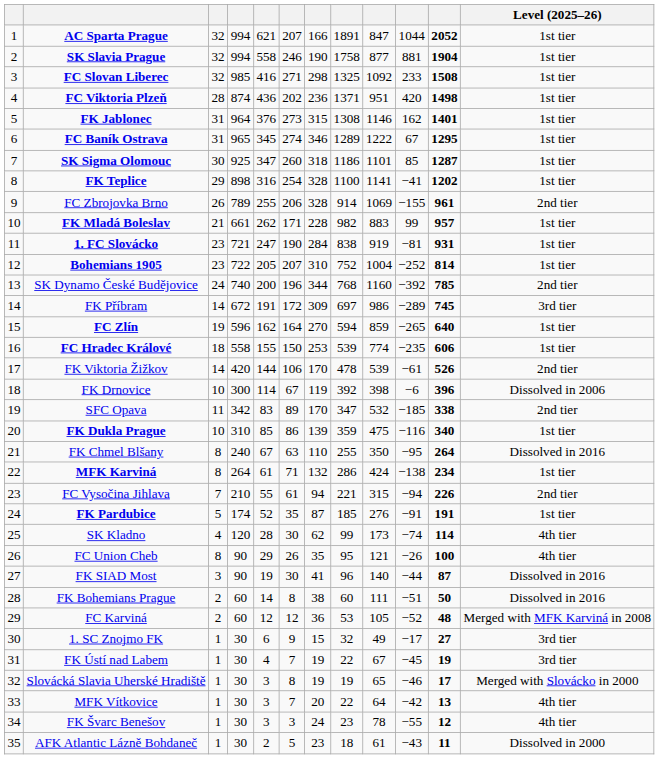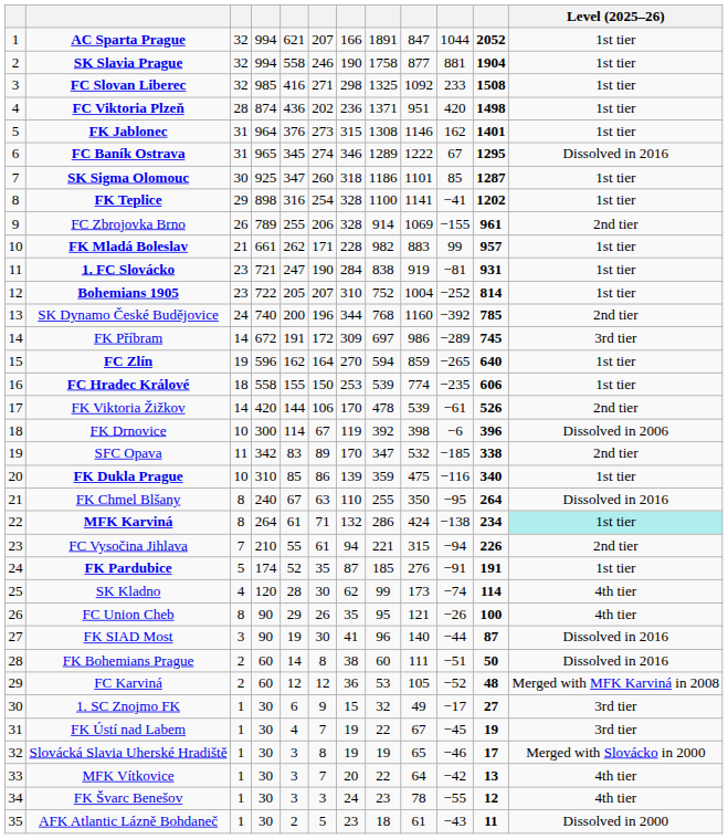 <table class="wikitable sortable" style="text-align:center;">
 <tr style="background:#efefef;">
 <th></th>
 <th></th>
 <th></th>
 <th></th>
 <th></th>
 <th></th>
 <th></th>
 <th></th>
 <th></th>
 <th></th>
 <th></th>
 <th>Level (2025–26)</th>
 </tr>
 <tr>
 <td>1</td>
 <td><strong><a href='#'>AC Sparta Prague</a></strong></td>
 <td>32</td>
 <td>994</td>
 <td>621</td>
 <td>207</td>
 <td>166</td>
 <td>1891</td>
 <td>847</td>
 <td>1044</td>
 <td><strong>2052</strong></td>
 <td>1st tier</td>
 </tr>
 <tr>
 <td>2</td>
 <td><strong><a href='#'>SK Slavia Prague</a></strong></td>
 <td>32</td>
 <td>994</td>
 <td>558</td>
 <td>246</td>
 <td>190</td>
 <td>1758</td>
 <td>877</td>
 <td>881</td>
 <td><strong>1904</strong></td>
 <td>1st tier</td>
 </tr>
 <tr>
 <td>3</td>
 <td><strong><a href='#'>FC Slovan Liberec</a></strong></td>
 <td>32</td>
 <td>985</td>
 <td>416</td>
 <td>271</td>
 <td>298</td>
 <td>1325</td>
 <td>1092</td>
 <td>233</td>
 <td><strong>1508</strong></td>
 <td>1st tier</td>
 </tr>
 <tr>
 <td>4</td>
 <td><strong><a href='#'>FC Viktoria Plzeň</a></strong></td>
 <td>28</td>
 <td>874</td>
 <td>436</td>
 <td>202</td>
 <td>236</td>
 <td>1371</td>
 <td>951</td>
 <td>420</td>
 <td><strong>1498</strong></td>
 <td>1st tier</td>
 </tr>
 <tr>
 <td>5</td>
 <td><strong><a href='#'>FK Jablonec</a></strong></td>
 <td>31</td>
 <td>964</td>
 <td>376</td>
 <td>273</td>
 <td>315</td>
 <td>1308</td>
 <td>1146</td>
 <td>162</td>
 <td><strong>1401</strong></td>
 <td>1st tier</td>
 </tr>
 <tr>
 <td>6</td>
 <td><strong><a href='#'>FC Baník Ostrava</a></strong></td>
 <td>31</td>
 <td>965</td>
 <td>345</td>
 <td>274</td>
 <td>346</td>
 <td>1289</td>
 <td>1222</td>
 <td>67</td>
 <td><strong>1295</strong></td>
-<td>1st tier</td>
+<td>Dissolved in 2016</td>
 </tr>
 <tr>
 <td>7</td>
 <td><strong><a href='#'>SK Sigma Olomouc</a></strong></td>
 <td>30</td>
 <td>925</td>
 <td>347</td>
 <td>260</td>
 <td>318</td>
 <td>1186</td>
 <td>1101</td>
 <td>85</td>
 <td><strong>1287</strong></td>
 <td>1st tier</td>
 </tr>
 <tr>
 <td>8</td>
 <td><strong><a href='#'>FK Teplice</a></strong></td>
 <td>29</td>
 <td>898</td>
 <td>316</td>
 <td>254</td>
 <td>328</td>
 <td>1100</td>
 <td>1141</td>
 <td>−41</td>
 <td><strong>1202</strong></td>
 <td>1st tier</td>
 </tr>
 <tr>
 <td>9</td>
 <td><a href='#'>FC Zbrojovka Brno</a></td>
 <td>26</td>
 <td>789</td>
 <td>255</td>
 <td>206</td>
 <td>328</td>
 <td>914</td>
 <td>1069</td>
 <td>−155</td>
 <td><strong>961</strong></td>
 <td>2nd tier</td>
 </tr>
 <tr>
 <td>10</td>
 <td><strong><a href='#'>FK Mladá Boleslav</a></strong></td>
 <td>21</td>
 <td>661</td>
 <td>262</td>
 <td>171</td>
 <td>228</td>
 <td>982</td>
 <td>883</td>
 <td>99</td>
 <td><strong>957</strong></td>
 <td>1st tier</td>
 </tr>
 <tr>
 <td>11</td>
 <td><strong><a href='#'>1. FC Slovácko</a></strong></td>
 <td>23</td>
 <td>721</td>
 <td>247</td>
 <td>190</td>
 <td>284</td>
 <td>838</td>
 <td>919</td>
 <td>−81</td>
 <td><strong>931</strong></td>
 <td>1st tier</td>
 </tr>
 <tr>
 <td>12</td>
 <td><strong><a href='#'>Bohemians 1905</a></strong></td>
 <td>23</td>
 <td>722</td>
 <td>205</td>
 <td>207</td>
 <td>310</td>
 <td>752</td>
 <td>1004</td>
 <td>−252</td>
 <td><strong>814</strong></td>
 <td>1st tier</td>
 </tr>
 <tr>
 <td>13</td>
 <td><a href='#'>SK Dynamo České Budějovice</a></td>
 <td>24</td>
 <td>740</td>
 <td>200</td>
 <td>196</td>
 <td>344</td>
 <td>768</td>
 <td>1160</td>
 <td>−392</td>
 <td><strong>785</strong></td>
 <td>2nd tier</td>
 </tr>
 <tr>
 <td>14</td>
 <td><a href='#'>FK Příbram</a></td>
 <td>14</td>
 <td>672</td>
 <td>191</td>
 <td>172</td>
 <td>309</td>
 <td>697</td>
 <td>986</td>
 <td>−289</td>
 <td><strong>745</strong></td>
 <td>3rd tier</td>
 </tr>
 <tr>
 <td>15</td>
 <td><strong><a href='#'>FC Zlín</a></strong></td>
 <td>19</td>
 <td>596</td>
 <td>162</td>
 <td>164</td>
 <td>270</td>
 <td>594</td>
 <td>859</td>
 <td>−265</td>
 <td><strong>640</strong></td>
 <td>1st tier</td>
 </tr>
 <tr>
 <td>16</td>
 <td><strong><a href='#'>FC Hradec Králové</a></strong></td>
 <td>18</td>
 <td>558</td>
 <td>155</td>
 <td>150</td>
 <td>253</td>
 <td>539</td>
 <td>774</td>
 <td>−235</td>
 <td><strong>606</strong></td>
 <td>1st tier</td>
 </tr>
 <tr>
 <td>17</td>
 <td><a href='#'>FK Viktoria Žižkov</a></td>
 <td>14</td>
 <td>420</td>
 <td>144</td>
 <td>106</td>
 <td>170</td>
 <td>478</td>
 <td>539</td>
 <td>−61</td>
 <td><strong>526</strong></td>
 <td>2nd tier</td>
 </tr>
 <tr>
 <td>18</td>
 <td><a href='#'>FK Drnovice</a></td>
 <td>10</td>
 <td>300</td>
 <td>114</td>
 <td>67</td>
 <td>119</td>
 <td>392</td>
 <td>398</td>
 <td>−6</td>
 <td><strong>396</strong></td>
 <td>Dissolved in 2006</td>
 </tr>
 <tr>
 <td>19</td>
 <td><a href='#'>SFC Opava</a></td>
 <td>11</td>
 <td>342</td>
 <td>83</td>
 <td>89</td>
 <td>170</td>
 <td>347</td>
 <td>532</td>
 <td>−185</td>
 <td><strong>338</strong></td>
 <td>2nd tier</td>
 </tr>
 <tr>
 <td>20</td>
 <td><strong><a href='#'>FK Dukla Prague</a></strong></td>
 <td>10</td>
 <td>310</td>
 <td>85</td>
 <td>86</td>
 <td>139</td>
 <td>359</td>
 <td>475</td>
 <td>−116</td>
 <td><strong>340</strong></td>
 <td>1st tier</td>
 </tr>
 <tr>
 <td>21</td>
 <td><a href='#'>FK Chmel Blšany</a></td>
 <td>8</td>
 <td>240</td>
 <td>67</td>
 <td>63</td>
 <td>110</td>
 <td>255</td>
 <td>350</td>
 <td>−95</td>
 <td><strong>264</strong></td>
 <td>Dissolved in 2016</td>
 </tr>
 <tr>
 <td>22</td>
 <td><strong><a href='#'>MFK Karviná</a></strong></td>
 <td>8</td>
 <td>264</td>
 <td>61</td>
 <td>71</td>
 <td>132</td>
 <td>286</td>
 <td>424</td>
 <td>−138</td>
 <td><strong>234</strong></td>
-<td>1st tier</td>
+<td style="background: paleturquoise;">1st tier</td>
 </tr>
 <tr>
 <td>23</td>
 <td><a href='#'>FC Vysočina Jihlava</a></td>
 <td>7</td>
 <td>210</td>
 <td>55</td>
 <td>61</td>
 <td>94</td>
 <td>221</td>
 <td>315</td>
 <td>−94</td>
 <td><strong>226</strong></td>
 <td>2nd tier</td>
 </tr>
 <tr>
 <td>24</td>
 <td><strong><a href='#'>FK Pardubice</a></strong></td>
 <td>5</td>
 <td>174</td>
 <td>52</td>
 <td>35</td>
 <td>87</td>
 <td>185</td>
 <td>276</td>
 <td>−91</td>
 <td><strong>191</strong></td>
 <td>1st tier</td>
 </tr>
 <tr>
 <td>25</td>
 <td><a href='#'>SK Kladno</a></td>
 <td>4</td>
 <td>120</td>
 <td>28</td>
 <td>30</td>
 <td>62</td>
 <td>99</td>
 <td>173</td>
 <td>−74</td>
 <td><strong>114</strong></td>
 <td>4th tier</td>
 </tr>
 <tr>
 <td>26</td>
 <td><a href='#'>FC Union Cheb</a></td>
 <td>8</td>
 <td>90</td>
 <td>29</td>
 <td>26</td>
 <td>35</td>
 <td>95</td>
 <td>121</td>
 <td>−26</td>
 <td><strong>100</strong></td>
 <td>4th tier</td>
 </tr>
 <tr>
 <td>27</td>
 <td><a href='#'>FK SIAD Most</a></td>
 <td>3</td>
 <td>90</td>
 <td>19</td>
 <td>30</td>
 <td>41</td>
 <td>96</td>
 <td>140</td>
 <td>−44</td>
 <td><strong>87</strong></td>
 <td>Dissolved in 2016</td>
 </tr>
 <tr>
 <td>28</td>
 <td><a href='#'>FK Bohemians Prague</a></td>
 <td>2</td>
 <td>60</td>
 <td>14</td>
 <td>8</td>
 <td>38</td>
 <td>60</td>
 <td>111</td>
 <td>−51</td>
 <td><strong>50</strong></td>
 <td>Dissolved in 2016</td>
 </tr>
 <tr>
 <td>29</td>
 <td><a href='#'>FC Karviná</a></td>
 <td>2</td>
 <td>60</td>
 <td>12</td>
 <td>12</td>
 <td>36</td>
 <td>53</td>
 <td>105</td>
 <td>−52</td>
 <td><strong>48</strong></td>
 <td>Merged with <a href='#'>MFK Karviná</a> in 2008</td>
 </tr>
 <tr>
 <td>30</td>
 <td><a href='#'>1. SC Znojmo FK</a></td>
 <td>1</td>
 <td>30</td>
 <td>6</td>
 <td>9</td>
 <td>15</td>
 <td>32</td>
 <td>49</td>
 <td>−17</td>
 <td><strong>27</strong></td>
 <td>3rd tier</td>
 </tr>
 <tr>
 <td>31</td>
 <td><a href='#'>FK Ústí nad Labem</a></td>
 <td>1</td>
 <td>30</td>
 <td>4</td>
 <td>7</td>
 <td>19</td>
 <td>22</td>
 <td>67</td>
 <td>−45</td>
 <td><strong>19</strong></td>
 <td>3rd tier</td>
 </tr>
 <tr>
 <td>32</td>
 <td><a href='#'>Slovácká Slavia Uherské Hradiště</a></td>
 <td>1</td>
 <td>30</td>
 <td>3</td>
 <td>8</td>
 <td>19</td>
 <td>19</td>
 <td>65</td>
 <td>−46</td>
 <td><strong>17</strong></td>
 <td>Merged with <a href='#'>Slovácko</a> in 2000</td>
 </tr>
 <tr>
 <td>33</td>
 <td><a href='#'>MFK Vítkovice</a></td>
 <td>1</td>
 <td>30</td>
 <td>3</td>
 <td>7</td>
 <td>20</td>
 <td>22</td>
 <td>64</td>
 <td>−42</td>
 <td><strong>13</strong></td>
 <td>4th tier</td>
 </tr>
 <tr>
 <td>34</td>
 <td><a href='#'>FK Švarc Benešov</a></td>
 <td>1</td>
 <td>30</td>
 <td>3</td>
 <td>3</td>
 <td>24</td>
 <td>23</td>
 <td>78</td>
 <td>−55</td>
 <td><strong>12</strong></td>
 <td>4th tier</td>
 </tr>
 <tr>
 <td>35</td>
 <td><a href='#'>AFK Atlantic Lázně Bohdaneč</a></td>
 <td>1</td>
 <td>30</td>
 <td>2</td>
 <td>5</td>
 <td>23</td>
 <td>18</td>
 <td>61</td>
 <td>−43</td>
 <td><strong>11</strong></td>
 <td>Dissolved in 2000</td>
 </tr>
 </table>
